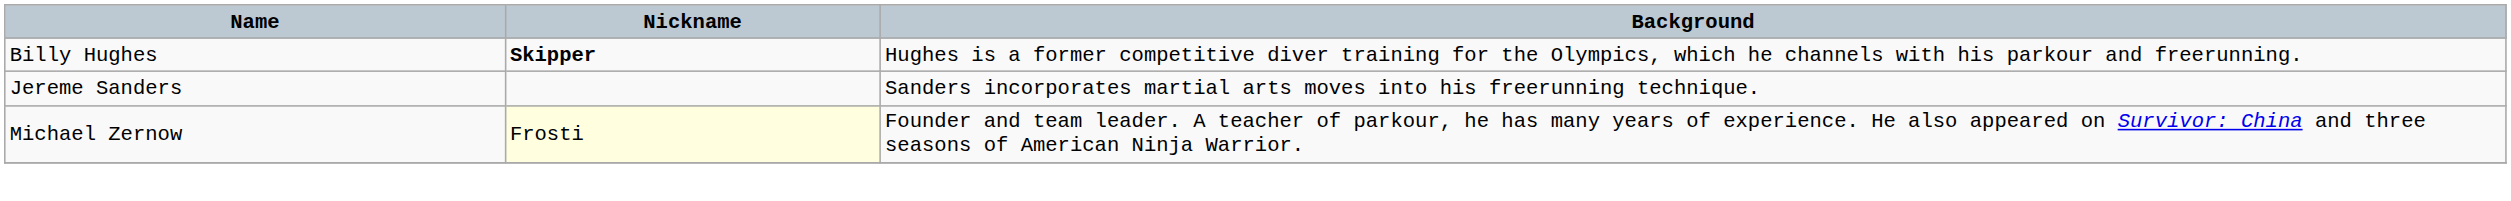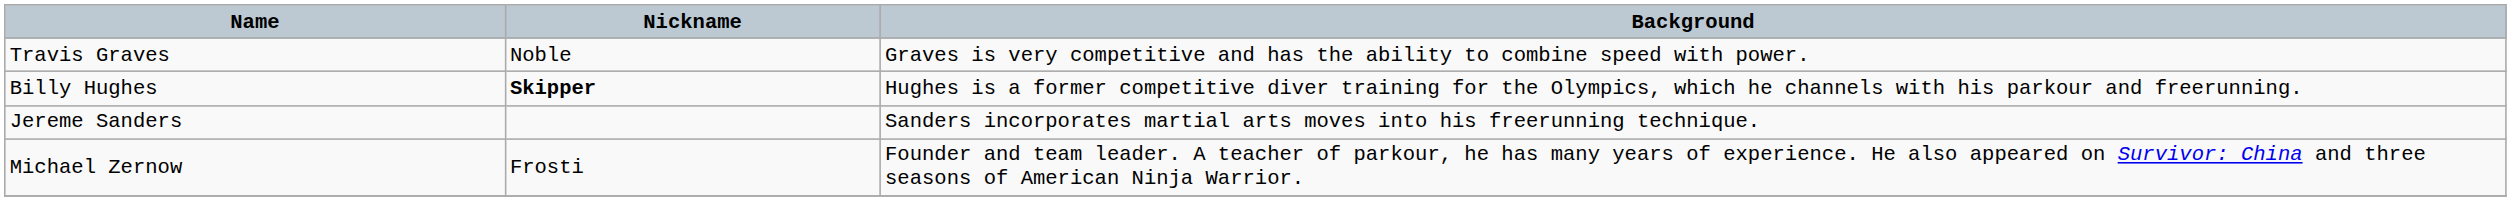 <table class="wikitable" style="margin: auto; width: 100%">
 <tr style="background:#BCC9D2; color:black">
 <th style="background-color: #BCC9D2; width: 20%">Name</th>
 <th style="background-color: #BCC9D2; width: 15%">Nickname</th>
 <th style="background-color: #BCC9D2; width: 65%">Background</th>
+</tr>
+<tr>
+<td>Travis Graves</td>
+<td>Noble</td>
+<td>Graves is very competitive and has the ability to combine speed with power.</td>
 </tr>
 <tr>
 <td>Billy Hughes</td>
 <td><strong>Skipper</strong></td>
 <td>Hughes is a former competitive diver training for the Olympics, which he channels with his parkour and freerunning.</td>
 </tr>
 <tr>
 <td>Jereme Sanders</td>
 <td></td>
 <td>Sanders incorporates martial arts moves into his freerunning technique.</td>
 </tr>
 <tr>
 <td>Michael Zernow</td>
-<td style="background: lightyellow;">Frosti</td>
+<td>Frosti</td>
 <td>Founder and team leader. A teacher of parkour, he has many years of experience. He also appeared on <em><a href='#'>Survivor: China</a></em> and three seasons of American Ninja Warrior.</td>
 </tr>
 <tr>
 </tr>
 </table>
